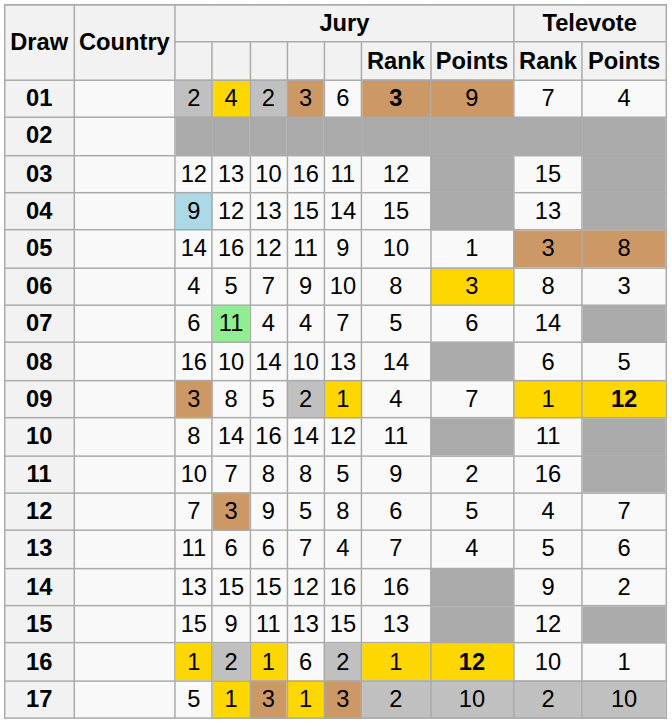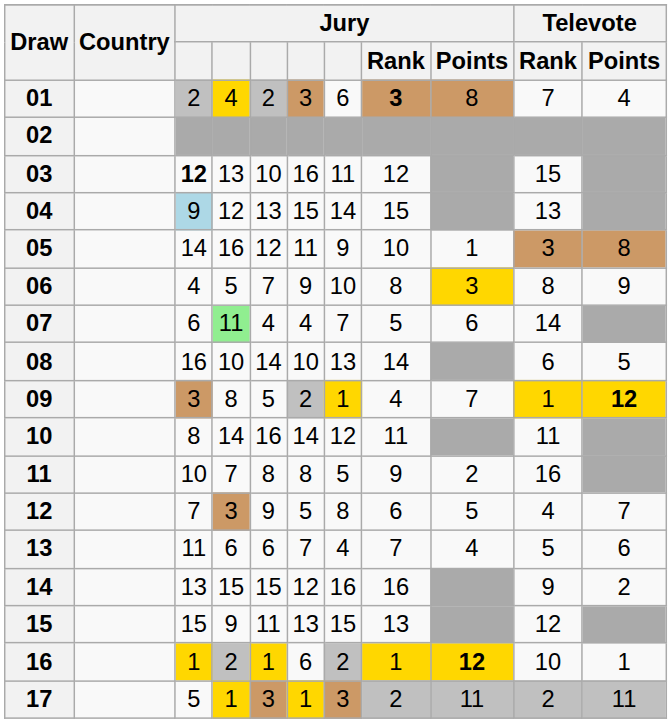 <table class="sortable wikitable collapsible plainrowheaders" style="text-align:center;">
 <tr>
 </tr>
 <tr>
 <th scope="col" rowspan="2">Draw</th>
 <th scope="col" rowspan="2">Country</th>
 <th scope="col" colspan="7">Jury</th>
 <th scope="col" colspan="2">Televote</th>
 </tr>
 <tr>
 <th scope="col"><small></small></th>
 <th scope="col"><small></small></th>
 <th scope="col"><small></small></th>
 <th scope="col"><small></small></th>
 <th scope="col"><small></small></th>
 <th scope="col">Rank</th>
 <th scope="col">Points</th>
 <th scope="col">Rank</th>
 <th scope="col">Points</th>
 </tr>
 <tr>
 <th scope="row" style="text-align:center;">01</th>
 <td style="text-align:left;"></td>
 <td style="background:silver;">2</td>
 <td style="background: gold;">4</td>
 <td style="background:silver;">2</td>
 <td style="background:#CC9966;">3</td>
 <td>6</td>
 <td style="background:#CC9966;"><strong>3</strong></td>
-<td style="background:#CC9966;">9</td>
+<td style="background:#CC9966;">8</td>
 <td>7</td>
 <td>4</td>
 </tr>
 <tr class="sortbottom">
 <th scope="row" style="text-align:center;">02</th>
 <td style="text-align:left;"></td>
 <td style="background:#AAAAAA;"></td>
 <td style="background:#AAAAAA;"></td>
 <td style="background:#AAAAAA;"></td>
 <td style="background:#AAAAAA;"></td>
 <td style="background:#AAAAAA;"></td>
 <td style="background:#AAAAAA;"></td>
 <td style="background:#AAAAAA;"></td>
 <td style="background:#AAAAAA;"></td>
 <td style="background:#AAAAAA;"></td>
 </tr>
 <tr>
 <th scope="row" style="text-align:center;">03</th>
 <td style="text-align:left;"></td>
-<td>12</td>
+<td><strong>12</strong></td>
 <td>13</td>
 <td>10</td>
 <td>16</td>
 <td>11</td>
 <td>12</td>
 <td style="background:#AAAAAA;"></td>
 <td>15</td>
 <td style="background:#AAAAAA;"></td>
 </tr>
 <tr>
 <th scope="row" style="text-align:center;">04</th>
 <td style="text-align:left;"></td>
 <td style="background: lightblue;">9</td>
 <td>12</td>
 <td>13</td>
 <td>15</td>
 <td>14</td>
 <td>15</td>
 <td style="background:#AAAAAA;"></td>
 <td>13</td>
 <td style="background:#AAAAAA;"></td>
 </tr>
 <tr>
 <th scope="row" style="text-align:center;">05</th>
 <td style="text-align:left;"></td>
 <td>14</td>
 <td>16</td>
 <td>12</td>
 <td>11</td>
 <td>9</td>
 <td>10</td>
 <td>1</td>
 <td style="background:#CC9966;">3</td>
 <td style="background:#CC9966;">8</td>
 </tr>
 <tr>
 <th scope="row" style="text-align:center;">06</th>
 <td style="text-align:left;"></td>
 <td>4</td>
 <td>5</td>
 <td>7</td>
 <td>9</td>
 <td>10</td>
 <td>8</td>
 <td style="background: gold;">3</td>
 <td>8</td>
-<td>3</td>
+<td>9</td>
 </tr>
 <tr>
 <th scope="row" style="text-align:center;">07</th>
 <td style="text-align:left;"></td>
 <td>6</td>
 <td style="background: lightgreen;">11</td>
 <td>4</td>
 <td>4</td>
 <td>7</td>
 <td>5</td>
 <td>6</td>
 <td>14</td>
 <td style="background:#AAAAAA;"></td>
 </tr>
 <tr>
 <th scope="row" style="text-align:center;">08</th>
 <td style="text-align:left;"></td>
 <td>16</td>
 <td>10</td>
 <td>14</td>
 <td>10</td>
 <td>13</td>
 <td>14</td>
 <td style="background:#AAAAAA;"></td>
 <td>6</td>
 <td>5</td>
 </tr>
 <tr>
 <th scope="row" style="text-align:center;">09</th>
 <td style="text-align:left;"></td>
 <td style="background:#CC9966;">3</td>
 <td>8</td>
 <td>5</td>
 <td style="background:silver;">2</td>
 <td style="background:gold;">1</td>
 <td>4</td>
 <td>7</td>
 <td style="background:gold;">1</td>
 <td style="background:gold;"><strong>12</strong></td>
 </tr>
 <tr>
 <th scope="row" style="text-align:center;">10</th>
 <td style="text-align:left;"></td>
 <td>8</td>
 <td>14</td>
 <td>16</td>
 <td>14</td>
 <td>12</td>
 <td>11</td>
 <td style="background:#AAAAAA;"></td>
 <td>11</td>
 <td style="background:#AAAAAA;"></td>
 </tr>
 <tr>
 <th scope="row" style="text-align:center;">11</th>
 <td style="text-align:left;"></td>
 <td>10</td>
 <td>7</td>
 <td>8</td>
 <td>8</td>
 <td>5</td>
 <td>9</td>
 <td>2</td>
 <td>16</td>
 <td style="background:#AAAAAA;"></td>
 </tr>
 <tr>
 <th scope="row" style="text-align:center;">12</th>
 <td style="text-align:left;"></td>
 <td>7</td>
 <td style="background:#CC9966;">3</td>
 <td>9</td>
 <td>5</td>
 <td>8</td>
 <td>6</td>
 <td>5</td>
 <td>4</td>
 <td>7</td>
 </tr>
 <tr>
 <th scope="row" style="text-align:center;">13</th>
 <td style="text-align:left;"></td>
 <td>11</td>
 <td>6</td>
 <td>6</td>
 <td>7</td>
 <td>4</td>
 <td>7</td>
 <td>4</td>
 <td>5</td>
 <td>6</td>
 </tr>
 <tr>
 <th scope="row" style="text-align:center;">14</th>
 <td style="text-align:left;"></td>
 <td>13</td>
 <td>15</td>
 <td>15</td>
 <td>12</td>
 <td>16</td>
 <td>16</td>
 <td style="background:#AAAAAA;"></td>
 <td>9</td>
 <td>2</td>
 </tr>
 <tr>
 <th scope="row" style="text-align:center;">15</th>
 <td style="text-align:left;"></td>
 <td>15</td>
 <td>9</td>
 <td>11</td>
 <td>13</td>
 <td>15</td>
 <td>13</td>
 <td style="background:#AAAAAA;"></td>
 <td>12</td>
 <td style="background:#AAAAAA;"></td>
 </tr>
 <tr>
 <th scope="row" style="text-align:center;">16</th>
 <td style="text-align:left;"></td>
 <td style="background:gold;">1</td>
 <td style="background:silver;">2</td>
 <td style="background:gold;">1</td>
 <td>6</td>
 <td style="background:silver;">2</td>
 <td style="background:gold;">1</td>
 <td style="background:gold;"><strong>12</strong></td>
 <td>10</td>
 <td>1</td>
 </tr>
 <tr>
 <th scope="row" style="text-align:center;">17</th>
 <td style="text-align:left;"></td>
 <td>5</td>
 <td style="background:gold;">1</td>
 <td style="background:#CC9966;">3</td>
 <td style="background:gold;">1</td>
 <td style="background:#CC9966;">3</td>
 <td style="background:silver;">2</td>
-<td style="background:silver;">10</td>
+<td style="background:silver;">11</td>
 <td style="background:silver;">2</td>
-<td style="background:silver;">10</td>
+<td style="background:silver;">11</td>
 </tr>
 </table>
